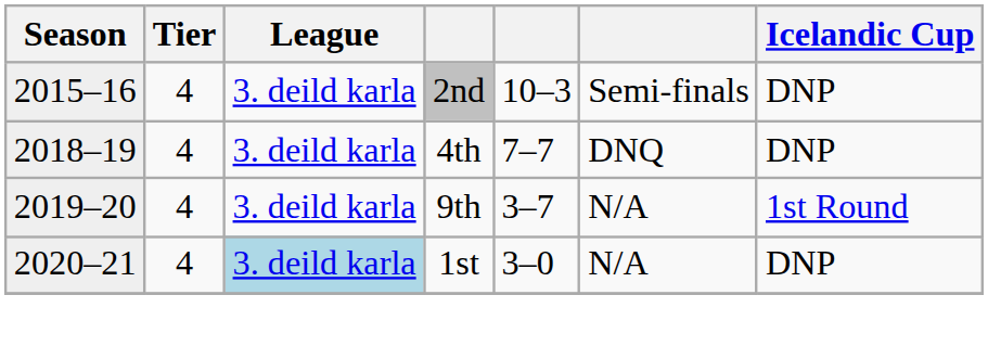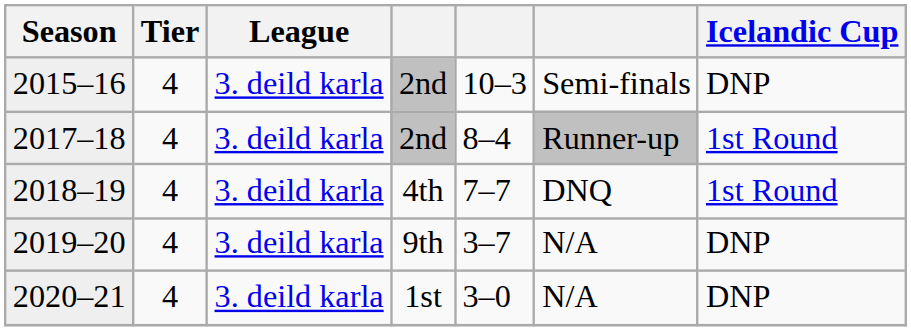 <table class="wikitable" style="font-size:85%">
 <tr>
 <th>Season</th>
 <th>Tier</th>
 <th>League</th>
 <th></th>
 <th></th>
 <th></th>
 <th><a href='#'>Icelandic Cup</a></th>
 </tr>
 <tr>
 <td style="background:#efefef;">2015–16</td>
 <td align="center">4</td>
 <td><a href='#'>3. deild karla</a></td>
 <td align="center" style="background:silver ">2nd</td>
 <td>10–3</td>
 <td align="center">Semi-finals</td>
 <td>DNP</td>
 </tr>
 <tr>
+<td style="background:#efefef;">2017–18</td>
+<td align="center">4</td>
+<td><a href='#'>3. deild karla</a></td>
+<td align="center" style="background:silver ">2nd</td>
+<td>8–4</td>
+<td bgcolor=silver>Runner-up</td>
+<td><a href='#'>1st Round</a></td>
+</tr>
+<tr>
 <td style="background:#efefef;">2018–19</td>
 <td align="center">4</td>
 <td><a href='#'>3. deild karla</a></td>
 <td align="center">4th</td>
 <td>7–7</td>
 <td>DNQ</td>
-<td>DNP</td>
+<td><a href='#'>1st Round</a></td>
 </tr>
 <tr>
 <td style="background:#efefef;">2019–20</td>
 <td align="center">4</td>
 <td><a href='#'>3. deild karla</a></td>
 <td align="center">9th</td>
 <td>3–7</td>
 <td>N/A</td>
-<td><a href='#'>1st Round</a></td>
+<td>DNP</td>
 </tr>
 <tr>
 <td style="background:#efefef;">2020–21</td>
 <td align="center">4</td>
-<td style="background: lightblue;"><a href='#'>3. deild karla</a></td>
+<td><a href='#'>3. deild karla</a></td>
 <td align="center">1st</td>
 <td>3–0</td>
 <td>N/A</td>
 <td>DNP</td>
 </tr>
 <tr>
 </tr>
 </table>
